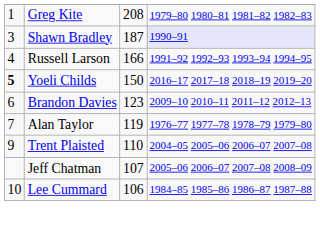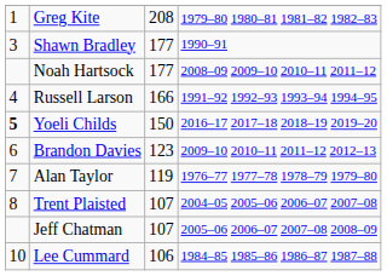 <table class="wikitable">
 <tr>
 </tr>
 <tr>
 <td>1</td>
 <td><a href='#'>Greg Kite</a></td>
 <td>208</td>
 <td style="font-size:80%;"><a href='#'>1979–80</a> <a href='#'>1980–81</a> <a href='#'>1981–82</a> <a href='#'>1982–83</a></td>
 </tr>
 <tr>
 <td>3</td>
 <td><a href='#'>Shawn Bradley</a></td>
-<td>187</td>
-<td style="background: lavender; font-size:80%;"><a href='#'>1990–91</a></td>
+<td>177</td>
+<td style="font-size:80%;"><a href='#'>1990–91</a></td>
+</tr>
+<tr>
+<td></td>
+<td>Noah Hartsock</td>
+<td>177</td>
+<td style="font-size:80%;"><a href='#'>2008–09</a> <a href='#'>2009–10</a> <a href='#'>2010–11</a> <a href='#'>2011–12</a></td>
 </tr>
 <tr>
 <td>4</td>
 <td>Russell Larson</td>
 <td>166</td>
 <td style="font-size:80%;"><a href='#'>1991–92</a> <a href='#'>1992–93</a> <a href='#'>1993–94</a> <a href='#'>1994–95</a></td>
 </tr>
 <tr>
 <td><strong>5</strong></td>
 <td><a href='#'>Yoeli Childs</a></td>
 <td>150</td>
 <td style="font-size:80%;"><a href='#'>2016–17</a> <a href='#'>2017–18</a> <a href='#'>2018–19</a> <a href='#'>2019–20</a></td>
 </tr>
 <tr>
 <td>6</td>
 <td><a href='#'>Brandon Davies</a></td>
 <td>123</td>
 <td style="font-size:80%;"><a href='#'>2009–10</a> <a href='#'>2010–11</a> <a href='#'>2011–12</a> <a href='#'>2012–13</a></td>
 </tr>
 <tr>
 <td>7</td>
 <td>Alan Taylor</td>
 <td>119</td>
 <td style="font-size:80%;"><a href='#'>1976–77</a> <a href='#'>1977–78</a> <a href='#'>1978–79</a> <a href='#'>1979–80</a></td>
 </tr>
 <tr>
-<td>9</td>
+<td>8</td>
 <td><a href='#'>Trent Plaisted</a></td>
-<td>110</td>
+<td>107</td>
 <td style="font-size:80%;"><a href='#'>2004–05</a> <a href='#'>2005–06</a> <a href='#'>2006–07</a> <a href='#'>2007–08</a></td>
 </tr>
 <tr>
 <td></td>
 <td>Jeff Chatman</td>
 <td>107</td>
 <td style="font-size:80%;"><a href='#'>2005–06</a> <a href='#'>2006–07</a> <a href='#'>2007–08</a> <a href='#'>2008–09</a></td>
 </tr>
 <tr>
 <td>10</td>
 <td><a href='#'>Lee Cummard</a></td>
 <td>106</td>
 <td style="font-size:80%;"><a href='#'>1984–85</a> <a href='#'>1985–86</a> <a href='#'>1986–87</a> <a href='#'>1987–88</a></td>
 </tr>
 </table>
